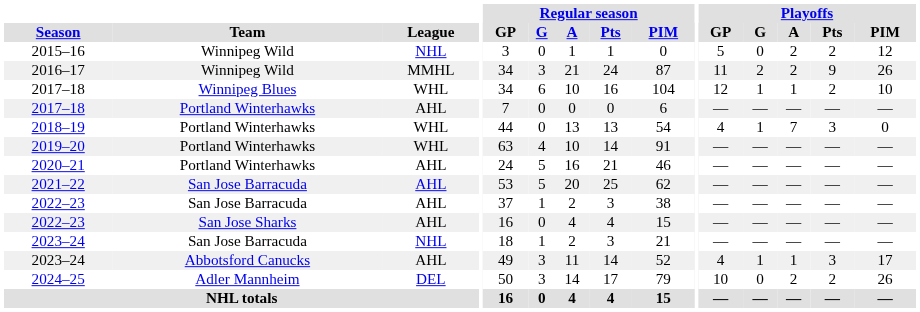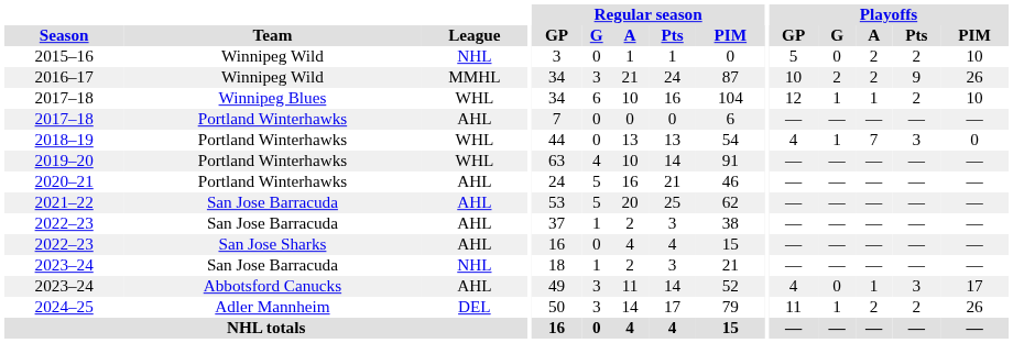 <table border="0" cellpadding="1" cellspacing="0" style="text-align:center; width:60em">
 <tr bgcolor="#e0e0e0">
 <th colspan="3" bgcolor="#ffffff"></th>
 <th rowspan="99" bgcolor="#ffffff"></th>
 <th colspan="5"><a href='#'>Regular season</a></th>
 <th rowspan="99" bgcolor="#ffffff"></th>
 <th colspan="5"><a href='#'>Playoffs</a></th>
 </tr>
 <tr bgcolor="#e0e0e0">
 <th><a href='#'>Season</a></th>
 <th>Team</th>
 <th>League</th>
 <th>GP</th>
 <th><a href='#'>G</a></th>
 <th><a href='#'>A</a></th>
 <th><a href='#'>Pts</a></th>
 <th><a href='#'>PIM</a></th>
 <th>GP</th>
 <th>G</th>
 <th>A</th>
 <th>Pts</th>
 <th>PIM</th>
 </tr>
 <tr>
 <td>2015–16</td>
 <td>Winnipeg Wild</td>
 <td><a href='#'>NHL</a></td>
 <td>3</td>
 <td>0</td>
 <td>1</td>
 <td>1</td>
 <td>0</td>
 <td>5</td>
 <td>0</td>
 <td>2</td>
 <td>2</td>
-<td>12</td>
+<td>10</td>
 </tr>
 <tr bgcolor="#f0f0f0">
 <td>2016–17</td>
 <td>Winnipeg Wild</td>
 <td>MMHL</td>
 <td>34</td>
 <td>3</td>
 <td>21</td>
 <td>24</td>
 <td>87</td>
-<td>11</td>
+<td>10</td>
 <td>2</td>
 <td>2</td>
 <td>9</td>
 <td>26</td>
 </tr>
 <tr>
 <td>2017–18</td>
 <td><a href='#'>Winnipeg Blues</a></td>
 <td>WHL</td>
 <td>34</td>
 <td>6</td>
 <td>10</td>
 <td>16</td>
 <td>104</td>
 <td>12</td>
 <td>1</td>
 <td>1</td>
 <td>2</td>
 <td>10</td>
 </tr>
 <tr bgcolor="#f0f0f0">
 <td><a href='#'>2017–18</a></td>
 <td><a href='#'>Portland Winterhawks</a></td>
 <td>AHL</td>
 <td>7</td>
 <td>0</td>
 <td>0</td>
 <td>0</td>
 <td>6</td>
 <td>—</td>
 <td>—</td>
 <td>—</td>
 <td>—</td>
 <td>—</td>
 </tr>
 <tr>
 <td><a href='#'>2018–19</a></td>
 <td>Portland Winterhawks</td>
 <td>WHL</td>
 <td>44</td>
 <td>0</td>
 <td>13</td>
 <td>13</td>
 <td>54</td>
 <td>4</td>
 <td>1</td>
 <td>7</td>
 <td>3</td>
 <td>0</td>
 </tr>
 <tr bgcolor="#f0f0f0">
 <td><a href='#'>2019–20</a></td>
 <td>Portland Winterhawks</td>
 <td>WHL</td>
 <td>63</td>
 <td>4</td>
 <td>10</td>
 <td>14</td>
 <td>91</td>
 <td>—</td>
 <td>—</td>
 <td>—</td>
 <td>—</td>
 <td>—</td>
 </tr>
 <tr>
 <td><a href='#'>2020–21</a></td>
 <td>Portland Winterhawks</td>
 <td>AHL</td>
 <td>24</td>
 <td>5</td>
 <td>16</td>
 <td>21</td>
 <td>46</td>
 <td>—</td>
 <td>—</td>
 <td>—</td>
 <td>—</td>
 <td>—</td>
 </tr>
 <tr bgcolor="#f0f0f0">
 <td><a href='#'>2021–22</a></td>
 <td><a href='#'>San Jose Barracuda</a></td>
 <td><a href='#'>AHL</a></td>
 <td>53</td>
 <td>5</td>
 <td>20</td>
 <td>25</td>
 <td>62</td>
 <td>—</td>
 <td>—</td>
 <td>—</td>
 <td>—</td>
 <td>—</td>
 </tr>
 <tr>
 <td><a href='#'>2022–23</a></td>
 <td>San Jose Barracuda</td>
 <td>AHL</td>
 <td>37</td>
 <td>1</td>
 <td>2</td>
 <td>3</td>
 <td>38</td>
 <td>—</td>
 <td>—</td>
 <td>—</td>
 <td>—</td>
 <td>—</td>
 </tr>
 <tr bgcolor="#f0f0f0">
 <td><a href='#'>2022–23</a></td>
 <td><a href='#'>San Jose Sharks</a></td>
 <td>AHL</td>
 <td>16</td>
 <td>0</td>
 <td>4</td>
 <td>4</td>
 <td>15</td>
 <td>—</td>
 <td>—</td>
 <td>—</td>
 <td>—</td>
 <td>—</td>
 </tr>
 <tr>
 <td><a href='#'>2023–24</a></td>
 <td>San Jose Barracuda</td>
 <td><a href='#'>NHL</a></td>
 <td>18</td>
 <td>1</td>
 <td>2</td>
 <td>3</td>
 <td>21</td>
 <td>—</td>
 <td>—</td>
 <td>—</td>
 <td>—</td>
 <td>—</td>
 </tr>
 <tr bgcolor="#f0f0f0">
 <td>2023–24</td>
 <td><a href='#'>Abbotsford Canucks</a></td>
 <td>AHL</td>
 <td>49</td>
 <td>3</td>
 <td>11</td>
 <td>14</td>
 <td>52</td>
 <td>4</td>
-<td>1</td>
+<td>0</td>
 <td>1</td>
 <td>3</td>
 <td>17</td>
 </tr>
 <tr>
 <td><a href='#'>2024–25</a></td>
 <td><a href='#'>Adler Mannheim</a></td>
 <td><a href='#'>DEL</a></td>
 <td>50</td>
 <td>3</td>
 <td>14</td>
 <td>17</td>
 <td>79</td>
-<td>10</td>
-<td>0</td>
+<td>11</td>
+<td>1</td>
 <td>2</td>
 <td>2</td>
 <td>26</td>
 </tr>
 <tr bgcolor="#e0e0e0">
 <th colspan="3">NHL totals</th>
 <th>16</th>
 <th>0</th>
 <th>4</th>
 <th>4</th>
 <th>15</th>
 <th>—</th>
 <th>—</th>
 <th>—</th>
 <th>—</th>
 <th>—</th>
 </tr>
 </table>
